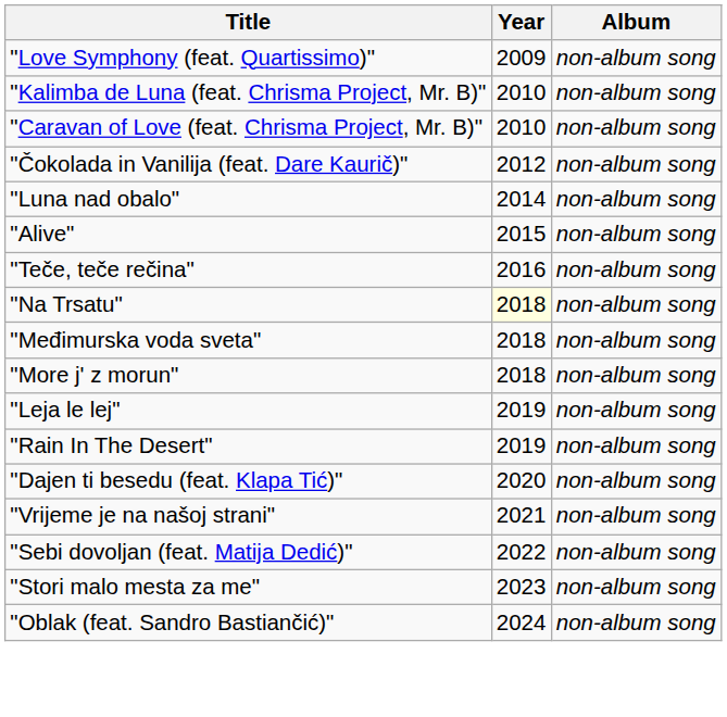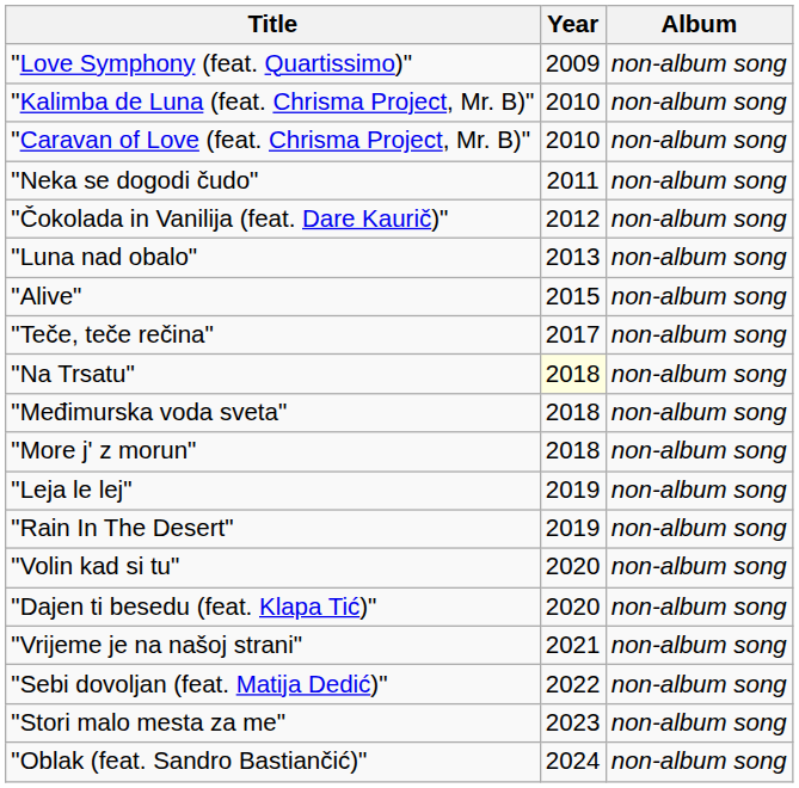 <table class="wikitable">
 <tr>
 <th align="center">Title</th>
 <th align="center">Year</th>
 <th align="center">Album</th>
 </tr>
 <tr>
 <td>"<a href='#'>Love Symphony</a> (feat. <a href='#'>Quartissimo</a>)"</td>
 <td style="text-align:center;">2009</td>
 <td style="text-align:center;"><em>non-album song</em></td>
 </tr>
 <tr>
 <td>"<a href='#'>Kalimba de Luna</a> (feat. <a href='#'>Chrisma Project</a>, Mr. B)"</td>
 <td style="text-align:center;">2010</td>
 <td style="text-align:center;"><em>non-album song</em></td>
 </tr>
 <tr>
 <td>"<a href='#'>Caravan of Love</a> (feat. <a href='#'>Chrisma Project</a>, Mr. B)"</td>
 <td style="text-align:center;">2010</td>
 <td style="text-align:center;"><em>non-album song</em></td>
 </tr>
 <tr>
+<td>"Neka se dogodi čudo"</td>
+<td style="text-align:center;">2011</td>
+<td style="text-align:center;"><em>non-album song</em></td>
+</tr>
+<tr>
 <td>"Čokolada in Vanilija (feat. <a href='#'>Dare Kaurič</a>)"</td>
 <td style="text-align:center;">2012</td>
 <td style="text-align:center;"><em>non-album song</em></td>
 </tr>
 <tr>
 <td>"Luna nad obalo"</td>
-<td style="text-align:center;">2014</td>
+<td style="text-align:center;">2013</td>
 <td style="text-align:center;"><em>non-album song</em></td>
 </tr>
 <tr>
 <td>"Alive"</td>
 <td style="text-align:center;">2015</td>
 <td style="text-align:center;"><em>non-album song</em></td>
 </tr>
 <tr>
 <td>"Teče, teče rečina"</td>
-<td style="text-align:center;">2016</td>
+<td style="text-align:center;">2017</td>
 <td style="text-align:center;"><em>non-album song</em></td>
 </tr>
 <tr>
 <td>"Na Trsatu"</td>
 <td style="background: lightyellow; text-align:center;">2018</td>
 <td style="text-align:center;"><em>non-album song</em></td>
 </tr>
 <tr>
 <td>"Međimurska voda sveta"</td>
 <td style="text-align:center;">2018</td>
 <td style="text-align:center;"><em>non-album song</em></td>
 </tr>
 <tr>
 <td>"More j' z morun"</td>
 <td style="text-align:center;">2018</td>
 <td style="text-align:center;"><em>non-album song</em></td>
 </tr>
 <tr>
 <td>"Leja le lej"</td>
 <td style="text-align:center;">2019</td>
 <td style="text-align:center;"><em>non-album song</em></td>
 </tr>
 <tr>
 <td>"Rain In The Desert"</td>
 <td style="text-align:center;">2019</td>
 <td style="text-align:center;"><em>non-album song</em></td>
 </tr>
 <tr>
+<td>"Volin kad si tu"</td>
+<td style="text-align:center;">2020</td>
+<td style="text-align:center;"><em>non-album song</em></td>
+</tr>
+<tr>
 <td>"Dajen ti besedu (feat. <a href='#'>Klapa Tić</a>)"</td>
 <td style="text-align:center;">2020</td>
 <td style="text-align:center;"><em>non-album song</em></td>
 </tr>
 <tr>
 <td>"Vrijeme je na našoj strani"</td>
 <td style="text-align:center;">2021</td>
 <td style="text-align:center;"><em>non-album song</em></td>
 </tr>
 <tr>
 <td>"Sebi dovoljan (feat. <a href='#'>Matija Dedić</a>)"</td>
 <td style="text-align:center;">2022</td>
 <td style="text-align:center;"><em>non-album song</em></td>
 </tr>
 <tr>
 <td>"Stori malo mesta za me"</td>
 <td style="text-align:center;">2023</td>
 <td style="text-align:center;"><em>non-album song</em></td>
 </tr>
 <tr>
 <td>"Oblak (feat. Sandro Bastiančić)"</td>
 <td>2024</td>
 <td><em>non-album song</em></td>
 </tr>
 </table>
